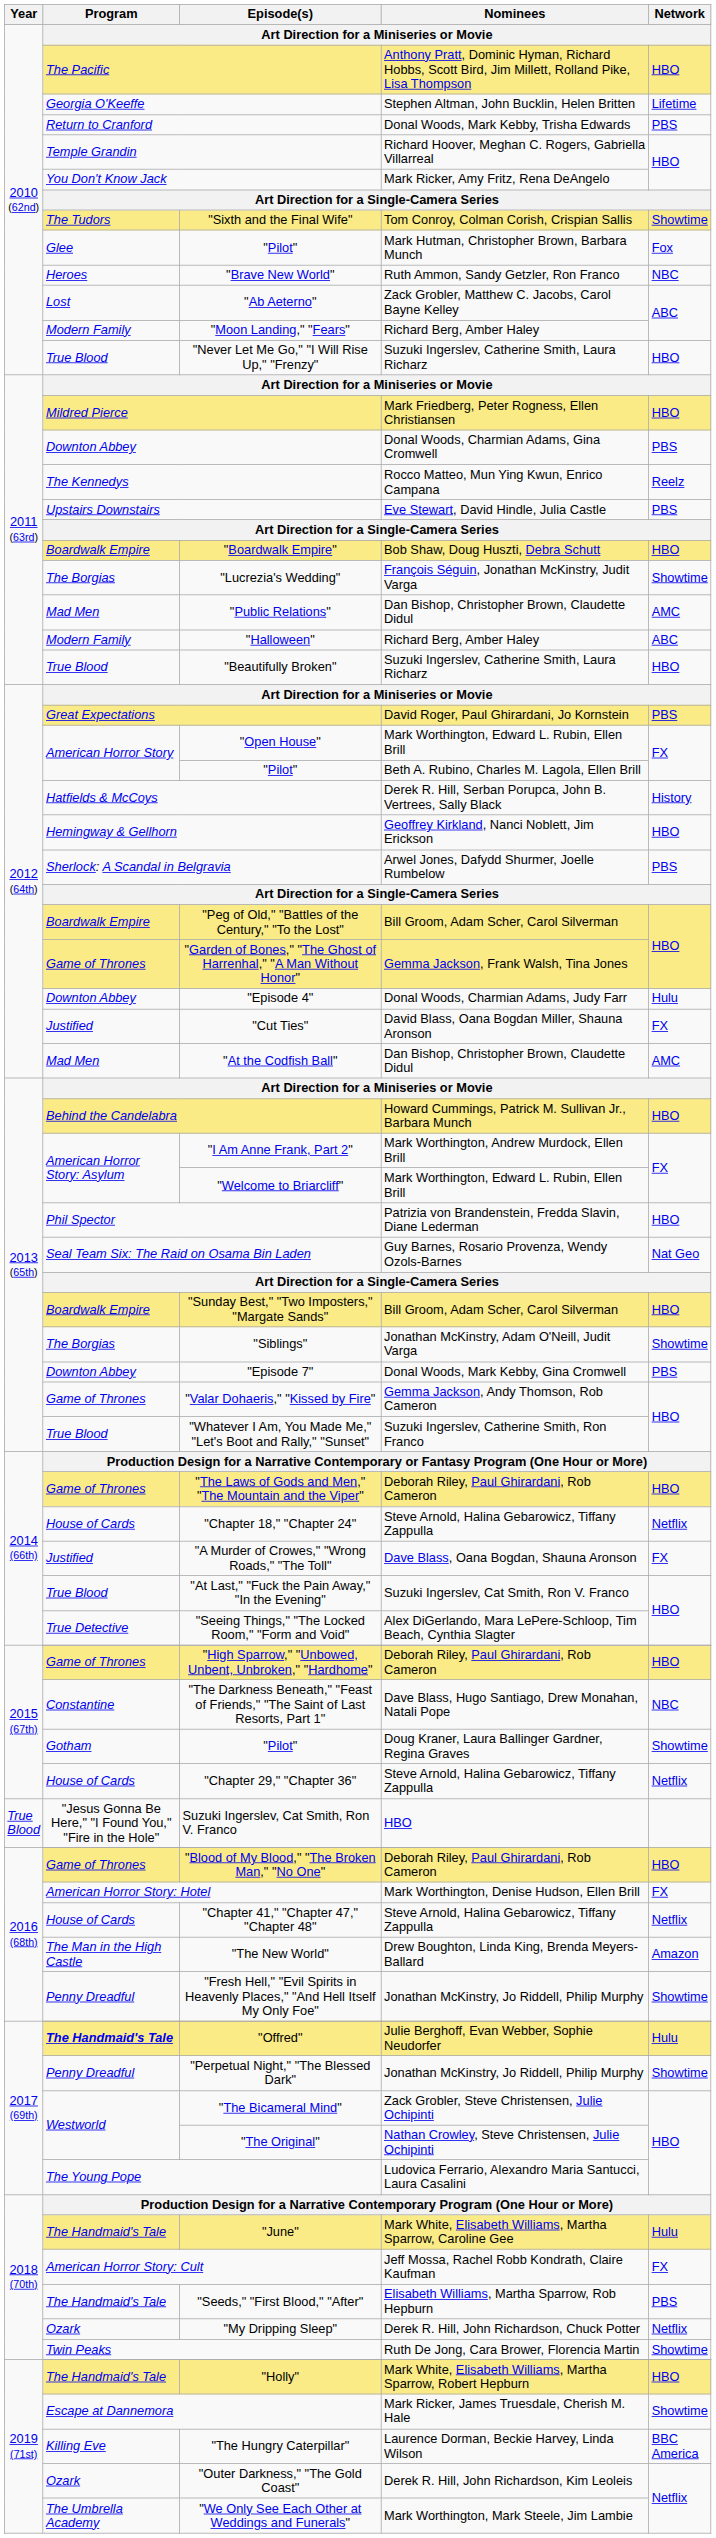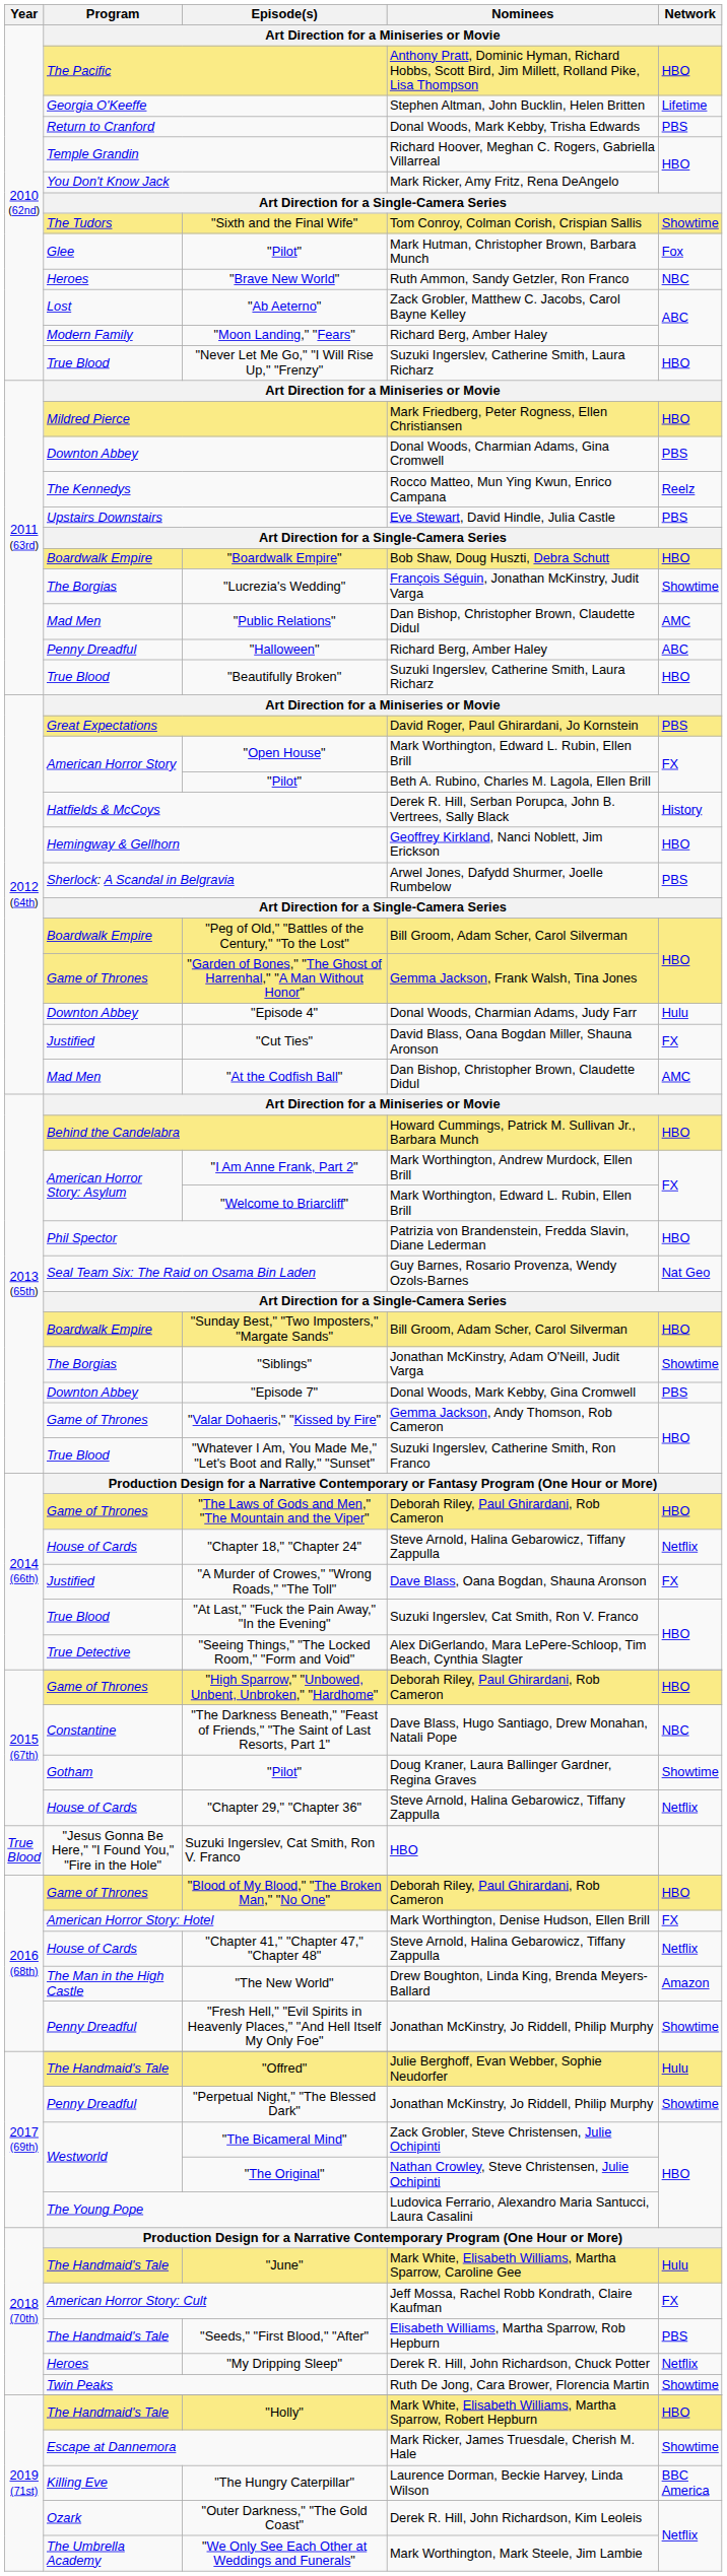 <table class="wikitable" style="width:100%">
 <tr bgcolor="#bebebe">
 <th width="5%">Year</th>
 <th width="20%">Program</th>
 <th width="30%">Episode(s)</th>
 <th width="40%">Nominees</th>
 <th width="5%">Network</th>
 </tr>
 <tr>
 <td rowspan=13 style="text-align:center"><a href='#'>2010</a><br><small>(<a href='#'>62nd</a>)</small></td>
 <th colspan="4">Art Direction for a Miniseries or Movie</th>
 </tr>
 <tr style="background:#FAEB86">
 <td colspan=2><em><a href='#'>The Pacific</a></em></td>
 <td><a href='#'>Anthony Pratt</a>, Dominic Hyman, Richard Hobbs, Scott Bird, Jim Millett, Rolland Pike, <a href='#'>Lisa Thompson</a></td>
 <td><a href='#'>HBO</a></td>
 </tr>
 <tr>
 <td colspan=2><em><a href='#'>Georgia O'Keeffe</a></em></td>
 <td>Stephen Altman, John Bucklin, Helen Britten</td>
 <td><a href='#'>Lifetime</a></td>
 </tr>
 <tr>
 <td colspan=2><em><a href='#'>Return to Cranford</a></em></td>
 <td>Donal Woods, Mark Kebby, Trisha Edwards</td>
 <td><a href='#'>PBS</a></td>
 </tr>
 <tr>
 <td colspan=2><em><a href='#'>Temple Grandin</a></em></td>
 <td>Richard Hoover, Meghan C. Rogers, Gabriella Villarreal</td>
 <td rowspan=2><a href='#'>HBO</a></td>
 </tr>
 <tr>
 <td colspan=2><em><a href='#'>You Don't Know Jack</a></em></td>
 <td>Mark Ricker, Amy Fritz, Rena DeAngelo</td>
 </tr>
 <tr>
 <th colspan="4">Art Direction for a Single-Camera Series</th>
 </tr>
 <tr style="background:#FAEB86">
 <td><em><a href='#'>The Tudors</a></em></td>
 <td align=center>"Sixth and the Final Wife"</td>
 <td>Tom Conroy, Colman Corish, Crispian Sallis</td>
 <td><a href='#'>Showtime</a></td>
 </tr>
 <tr>
 <td><em><a href='#'>Glee</a></em></td>
 <td align=center>"<a href='#'>Pilot</a>"</td>
 <td>Mark Hutman, Christopher Brown, Barbara Munch</td>
 <td><a href='#'>Fox</a></td>
 </tr>
 <tr>
 <td><em><a href='#'>Heroes</a></em></td>
 <td align=center>"<a href='#'>Brave New World</a>"</td>
 <td>Ruth Ammon, Sandy Getzler, Ron Franco</td>
 <td><a href='#'>NBC</a></td>
 </tr>
 <tr>
 <td><em><a href='#'>Lost</a></em></td>
 <td align=center>"<a href='#'>Ab Aeterno</a>"</td>
 <td>Zack Grobler, Matthew C. Jacobs, Carol Bayne Kelley</td>
 <td rowspan=2><a href='#'>ABC</a></td>
 </tr>
 <tr>
 <td><em><a href='#'>Modern Family</a></em></td>
 <td align=center>"<a href='#'>Moon Landing</a>," "<a href='#'>Fears</a>"</td>
 <td>Richard Berg, Amber Haley</td>
 </tr>
 <tr>
 <td><em><a href='#'>True Blood</a></em></td>
 <td align=center>"Never Let Me Go," "I Will Rise Up," "Frenzy"</td>
 <td>Suzuki Ingerslev, Catherine Smith, Laura Richarz</td>
 <td><a href='#'>HBO</a></td>
 </tr>
 <tr>
 <td rowspan=11 style="text-align:center"><a href='#'>2011</a><br><small>(<a href='#'>63rd</a>)</small></td>
 <th colspan="4">Art Direction for a Miniseries or Movie</th>
 </tr>
 <tr style="background:#FAEB86">
 <td colspan=2><em><a href='#'>Mildred Pierce</a></em></td>
 <td>Mark Friedberg, Peter Rogness, Ellen Christiansen</td>
 <td><a href='#'>HBO</a></td>
 </tr>
 <tr>
 <td colspan=2><em><a href='#'>Downton Abbey</a></em></td>
 <td>Donal Woods, Charmian Adams, Gina Cromwell</td>
 <td><a href='#'>PBS</a></td>
 </tr>
 <tr>
 <td colspan=2><em><a href='#'>The Kennedys</a></em></td>
 <td>Rocco Matteo, Mun Ying Kwun, Enrico Campana</td>
 <td><a href='#'>Reelz</a></td>
 </tr>
 <tr>
 <td colspan=2><em><a href='#'>Upstairs Downstairs</a></em></td>
 <td><a href='#'>Eve Stewart</a>, David Hindle, Julia Castle</td>
 <td><a href='#'>PBS</a></td>
 </tr>
 <tr>
 <th colspan="4">Art Direction for a Single-Camera Series</th>
 </tr>
 <tr style="background:#FAEB86">
 <td><em><a href='#'>Boardwalk Empire</a></em></td>
 <td align=center>"<a href='#'>Boardwalk Empire</a>"</td>
 <td>Bob Shaw, Doug Huszti, <a href='#'>Debra Schutt</a></td>
 <td><a href='#'>HBO</a></td>
 </tr>
 <tr>
 <td><em><a href='#'>The Borgias</a></em></td>
 <td align=center>"Lucrezia's Wedding"</td>
 <td><a href='#'>François Séguin</a>, Jonathan McKinstry, Judit Varga</td>
 <td><a href='#'>Showtime</a></td>
 </tr>
 <tr>
 <td><em><a href='#'>Mad Men</a></em></td>
 <td align=center>"<a href='#'>Public Relations</a>"</td>
 <td>Dan Bishop, Christopher Brown, Claudette Didul</td>
 <td><a href='#'>AMC</a></td>
 </tr>
 <tr>
-<td><em><a href='#'>Modern Family</a></em></td>
+<td><em><a href='#'>Penny Dreadful</a></em></td>
 <td align=center>"<a href='#'>Halloween</a>"</td>
 <td>Richard Berg, Amber Haley</td>
 <td><a href='#'>ABC</a></td>
 </tr>
 <tr>
 <td><em><a href='#'>True Blood</a></em></td>
 <td align=center>"Beautifully Broken"</td>
 <td>Suzuki Ingerslev, Catherine Smith, Laura Richarz</td>
 <td><a href='#'>HBO</a></td>
 </tr>
 <tr>
 <td rowspan=13 style="text-align:center"><a href='#'>2012</a><br><small>(<a href='#'>64th</a>)</small></td>
 <th colspan="4">Art Direction for a Miniseries or Movie</th>
 </tr>
 <tr style="background:#FAEB86">
 <td colspan=2><em><a href='#'>Great Expectations</a></em></td>
 <td>David Roger, Paul Ghirardani, Jo Kornstein</td>
 <td><a href='#'>PBS</a></td>
 </tr>
 <tr>
 <td rowspan=2><em><a href='#'>American Horror Story</a></em></td>
 <td align=center>"<a href='#'>Open House</a>"</td>
 <td>Mark Worthington, Edward L. Rubin, Ellen Brill</td>
 <td rowspan=2><a href='#'>FX</a></td>
 </tr>
 <tr>
 <td align=center>"<a href='#'>Pilot</a>"</td>
 <td>Beth A. Rubino, Charles M. Lagola, Ellen Brill</td>
 </tr>
 <tr>
 <td colspan=2><em><a href='#'>Hatfields & McCoys</a></em></td>
 <td>Derek R. Hill, Serban Porupca, John B. Vertrees, Sally Black</td>
 <td><a href='#'>History</a></td>
 </tr>
 <tr>
 <td colspan=2><em><a href='#'>Hemingway & Gellhorn</a></em></td>
 <td><a href='#'>Geoffrey Kirkland</a>, Nanci Noblett, Jim Erickson</td>
 <td><a href='#'>HBO</a></td>
 </tr>
 <tr>
 <td colspan=2><em><a href='#'>Sherlock</a>: <a href='#'>A Scandal in Belgravia</a></em></td>
 <td>Arwel Jones, Dafydd Shurmer, Joelle Rumbelow</td>
 <td><a href='#'>PBS</a></td>
 </tr>
 <tr>
 <th colspan="4">Art Direction for a Single-Camera Series</th>
 </tr>
 <tr style="background:#FAEB86">
 <td><em><a href='#'>Boardwalk Empire</a></em></td>
 <td align=center>"Peg of Old," "Battles of the Century," "To the Lost"</td>
 <td>Bill Groom, Adam Scher, Carol Silverman</td>
 <td rowspan=2><a href='#'>HBO</a></td>
 </tr>
 <tr style="background:#FAEB86">
 <td><em><a href='#'>Game of Thrones</a></em></td>
 <td align=center>"<a href='#'>Garden of Bones</a>," "<a href='#'>The Ghost of Harrenhal</a>," "<a href='#'>A Man Without Honor</a>"</td>
 <td><a href='#'>Gemma Jackson</a>, Frank Walsh, Tina Jones</td>
 </tr>
 <tr>
 <td><em><a href='#'>Downton Abbey</a></em></td>
 <td align=center>"Episode 4"</td>
 <td>Donal Woods, Charmian Adams, Judy Farr</td>
 <td><a href='#'>Hulu</a></td>
 </tr>
 <tr>
 <td><em><a href='#'>Justified</a></em></td>
 <td align=center>"Cut Ties"</td>
 <td>David Blass, Oana Bogdan Miller, Shauna Aronson</td>
 <td><a href='#'>FX</a></td>
 </tr>
 <tr>
 <td><em><a href='#'>Mad Men</a></em></td>
 <td align=center>"<a href='#'>At the Codfish Ball</a>"</td>
 <td>Dan Bishop, Christopher Brown, Claudette Didul</td>
 <td><a href='#'>AMC</a></td>
 </tr>
 <tr>
 <td rowspan=12 style="text-align:center"><a href='#'>2013</a><br><small>(<a href='#'>65th</a>)</small></td>
 <th colspan="4">Art Direction for a Miniseries or Movie</th>
 </tr>
 <tr style="background:#FAEB86">
 <td colspan=2><em><a href='#'>Behind the Candelabra</a></em></td>
 <td>Howard Cummings, Patrick M. Sullivan Jr., Barbara Munch</td>
 <td><a href='#'>HBO</a></td>
 </tr>
 <tr>
 <td rowspan=2><em><a href='#'>American Horror Story: Asylum</a></em></td>
 <td align=center>"<a href='#'>I Am Anne Frank, Part 2</a>"</td>
 <td>Mark Worthington, Andrew Murdock, Ellen Brill</td>
 <td rowspan=2><a href='#'>FX</a></td>
 </tr>
 <tr>
 <td align=center>"<a href='#'>Welcome to Briarcliff</a>"</td>
 <td>Mark Worthington, Edward L. Rubin, Ellen Brill</td>
 </tr>
 <tr>
 <td colspan=2><em><a href='#'>Phil Spector</a></em></td>
 <td>Patrizia von Brandenstein, Fredda Slavin, Diane Lederman</td>
 <td><a href='#'>HBO</a></td>
 </tr>
 <tr>
 <td colspan=2><em><a href='#'>Seal Team Six: The Raid on Osama Bin Laden</a></em></td>
 <td>Guy Barnes, Rosario Provenza, Wendy Ozols-Barnes</td>
 <td><a href='#'>Nat Geo</a></td>
 </tr>
 <tr>
 <th colspan="4">Art Direction for a Single-Camera Series</th>
 </tr>
 <tr style="background:#FAEB86">
 <td><em><a href='#'>Boardwalk Empire</a></em></td>
 <td align=center>"Sunday Best," "Two Imposters," "Margate Sands"</td>
 <td>Bill Groom, Adam Scher, Carol Silverman</td>
 <td><a href='#'>HBO</a></td>
 </tr>
 <tr>
 <td><em><a href='#'>The Borgias</a></em></td>
 <td align=center>"Siblings"</td>
 <td>Jonathan McKinstry, Adam O'Neill, Judit Varga</td>
 <td><a href='#'>Showtime</a></td>
 </tr>
 <tr>
 <td><em><a href='#'>Downton Abbey</a></em></td>
 <td align=center>"Episode 7"</td>
 <td>Donal Woods, Mark Kebby, Gina Cromwell</td>
 <td><a href='#'>PBS</a></td>
 </tr>
 <tr>
 <td><em><a href='#'>Game of Thrones</a></em></td>
 <td align=center>"<a href='#'>Valar Dohaeris</a>," "<a href='#'>Kissed by Fire</a>"</td>
 <td><a href='#'>Gemma Jackson</a>, Andy Thomson, Rob Cameron</td>
 <td rowspan=2><a href='#'>HBO</a></td>
 </tr>
 <tr>
 <td><em><a href='#'>True Blood</a></em></td>
 <td align=center>"Whatever I Am, You Made Me," "Let's Boot and Rally," "Sunset"</td>
 <td>Suzuki Ingerslev, Catherine Smith, Ron Franco</td>
 </tr>
 <tr>
 <td rowspan=6 style="text-align:center"><a href='#'>2014</a><br><small><a href='#'>(66th)</a></small><br></td>
 <th colspan="4">Production Design for a Narrative Contemporary or Fantasy Program (One Hour or More)</th>
 </tr>
 <tr style="background:#FAEB86">
 <td><em><a href='#'>Game of Thrones</a></em></td>
 <td align=center>"<a href='#'>The Laws of Gods and Men</a>,"  "<a href='#'>The Mountain and the Viper</a>"</td>
 <td>Deborah Riley, <a href='#'>Paul Ghirardani</a>, Rob Cameron</td>
 <td><a href='#'>HBO</a></td>
 </tr>
 <tr>
 <td><em><a href='#'>House of Cards</a></em></td>
 <td align=center>"Chapter 18," "Chapter 24"</td>
 <td>Steve Arnold, Halina Gebarowicz, Tiffany Zappulla</td>
 <td><a href='#'>Netflix</a></td>
 </tr>
 <tr>
 <td><em><a href='#'> Justified</a></em></td>
 <td align=center>"A Murder of Crowes," "Wrong Roads," "The Toll"</td>
 <td><a href='#'>Dave Blass</a>, Oana Bogdan, Shauna Aronson</td>
 <td><a href='#'>FX</a></td>
 </tr>
 <tr>
 <td><em><a href='#'>True Blood</a></em></td>
 <td align=center>"At Last," "Fuck the Pain Away," "In the Evening"</td>
 <td>Suzuki Ingerslev, Cat Smith, Ron V. Franco</td>
 <td rowspan=2><a href='#'>HBO</a></td>
 </tr>
 <tr>
 <td><em><a href='#'>True Detective</a></em></td>
 <td align=center>"Seeing Things," "The Locked Room," "Form and Void"</td>
 <td>Alex DiGerlando, Mara LePere-Schloop, Tim Beach, Cynthia Slagter</td>
 </tr>
 <tr>
 <td rowspan=6 style="text-align:center"><a href='#'>2015</a><br><small><a href='#'>(67th)</a></small><br></td>
 </tr>
 <tr>
 </tr>
 <tr style="background:#FAEB86">
 <td><em><a href='#'>Game of Thrones</a></em></td>
 <td align=center>"<a href='#'>High Sparrow</a>," "<a href='#'>Unbowed, Unbent, Unbroken</a>," "<a href='#'>Hardhome</a>"</td>
 <td>Deborah Riley, <a href='#'>Paul Ghirardani</a>, Rob Cameron</td>
 <td><a href='#'>HBO</a></td>
 </tr>
 <tr>
 <td><em><a href='#'>Constantine</a></em></td>
 <td align=center>"The Darkness Beneath," "Feast of Friends," "The Saint of Last Resorts, Part 1"</td>
 <td>Dave Blass, Hugo Santiago, Drew Monahan, Natali Pope</td>
 <td><a href='#'>NBC</a></td>
 </tr>
 <tr>
 <td><em><a href='#'>Gotham</a></em></td>
 <td align=center>"<a href='#'>Pilot</a>"</td>
 <td>Doug Kraner, Laura Ballinger Gardner, Regina Graves</td>
 <td><a href='#'>Showtime</a></td>
 </tr>
 <tr>
 <td><em><a href='#'>House of Cards</a></em></td>
 <td align=center>"Chapter 29," "Chapter 36"</td>
 <td>Steve Arnold, Halina Gebarowicz, Tiffany Zappulla</td>
 <td><a href='#'>Netflix</a></td>
 </tr>
 <tr>
 <td><em><a href='#'>True Blood</a></em></td>
 <td align=center>"Jesus Gonna Be Here," "I Found You," "Fire in the Hole"</td>
 <td>Suzuki Ingerslev, Cat Smith, Ron V. Franco</td>
 <td><a href='#'>HBO</a></td>
 </tr>
 <tr>
 <td rowspan=6 style="text-align:center"><a href='#'>2016</a><br><small><a href='#'>(68th)</a></small><br></td>
 </tr>
 <tr style="background:#FAEB86">
 <td><em><a href='#'>Game of Thrones</a></em></td>
 <td align=center>"<a href='#'>Blood of My Blood</a>," "<a href='#'>The Broken Man</a>," "<a href='#'>No One</a>"</td>
 <td>Deborah Riley, <a href='#'>Paul Ghirardani</a>, Rob Cameron</td>
 <td><a href='#'>HBO</a></td>
 </tr>
 <tr>
 <td colspan=2><em><a href='#'>American Horror Story: Hotel</a></em></td>
 <td>Mark Worthington, Denise Hudson, Ellen Brill</td>
 <td><a href='#'>FX</a></td>
 </tr>
 <tr>
 <td><em><a href='#'>House of Cards</a></em></td>
 <td align=center>"Chapter 41," "Chapter 47," "Chapter 48"</td>
 <td>Steve Arnold, Halina Gebarowicz, Tiffany Zappulla</td>
 <td><a href='#'>Netflix</a></td>
 </tr>
 <tr>
 <td><em><a href='#'>The Man in the High Castle</a></em></td>
 <td align=center>"The New World"</td>
 <td>Drew Boughton, Linda King, Brenda Meyers-Ballard</td>
 <td><a href='#'>Amazon</a></td>
 </tr>
 <tr>
 <td><em><a href='#'>Penny Dreadful</a></em></td>
 <td align=center>"Fresh Hell," "Evil Spirits in Heavenly Places," "And Hell Itself My Only Foe"</td>
 <td>Jonathan McKinstry, Jo Riddell, Philip Murphy</td>
 <td><a href='#'>Showtime</a></td>
 </tr>
 <tr>
 <td rowspan=6 style="text-align:center"><a href='#'>2017</a><br><small><a href='#'>(69th)</a></small><br></td>
 </tr>
 <tr style="background:#FAEB86">
-<td><strong><em><a href='#'>The Handmaid's Tale</a></em></strong></td>
+<td><em><a href='#'>The Handmaid's Tale</a></em></td>
 <td align=center>"Offred"</td>
 <td>Julie Berghoff, Evan Webber, Sophie Neudorfer</td>
 <td><a href='#'>Hulu</a></td>
 </tr>
 <tr>
 <td><em><a href='#'>Penny Dreadful</a></em></td>
 <td align=center>"Perpetual Night," "The Blessed Dark"</td>
 <td>Jonathan McKinstry, Jo Riddell, Philip Murphy</td>
 <td><a href='#'>Showtime</a></td>
 </tr>
 <tr>
 <td rowspan=2><em><a href='#'>Westworld</a></em></td>
 <td align=center>"<a href='#'>The Bicameral Mind</a>"</td>
 <td>Zack Grobler, Steve Christensen, <a href='#'>Julie Ochipinti</a></td>
 <td rowspan=3><a href='#'>HBO</a></td>
 </tr>
 <tr>
 <td align=center>"<a href='#'>The Original</a>"</td>
 <td><a href='#'>Nathan Crowley</a>, Steve Christensen, <a href='#'>Julie Ochipinti</a></td>
 </tr>
 <tr>
 <td colspan=2><em><a href='#'>The Young Pope</a></em></td>
 <td>Ludovica Ferrario, Alexandro Maria Santucci, Laura Casalini</td>
 </tr>
 <tr>
 <td rowspan=6 style="text-align:center"><a href='#'>2018</a><br><small><a href='#'>(70th)</a></small><br></td>
 <th colspan="4">Production Design for a Narrative Contemporary Program (One Hour or More)</th>
 </tr>
 <tr style="background:#FAEB86">
 <td><em><a href='#'>The Handmaid's Tale</a></em></td>
 <td align=center>"June"</td>
 <td>Mark White, <a href='#'>Elisabeth Williams</a>, Martha Sparrow, Caroline Gee</td>
 <td><a href='#'>Hulu</a></td>
 </tr>
 <tr>
 <td colspan=2><em><a href='#'>American Horror Story: Cult</a></em></td>
 <td>Jeff Mossa, Rachel Robb Kondrath, Claire Kaufman</td>
 <td><a href='#'>FX</a></td>
 </tr>
 <tr>
 <td><em><a href='#'>The Handmaid's Tale</a></em></td>
 <td align=center>"Seeds," "First Blood," "After"</td>
 <td><a href='#'>Elisabeth Williams</a>, Martha Sparrow, Rob Hepburn</td>
 <td><a href='#'>PBS</a></td>
 </tr>
 <tr>
-<td><em><a href='#'>Ozark</a></em></td>
+<td><em><a href='#'>Heroes</a></em></td>
 <td align=center>"My Dripping Sleep"</td>
 <td>Derek R. Hill, John Richardson, Chuck Potter</td>
 <td><a href='#'>Netflix</a></td>
 </tr>
 <tr>
 <td colspan=2><em><a href='#'>Twin Peaks</a></em></td>
 <td>Ruth De Jong, Cara Brower, Florencia Martin</td>
 <td><a href='#'>Showtime</a></td>
 </tr>
 <tr>
 <td rowspan=6 style="text-align:center"><a href='#'>2019</a><br><small><a href='#'>(71st)</a></small><br></td>
 </tr>
 <tr style="background:#FAEB86">
 <td><em><a href='#'>The Handmaid's Tale</a></em></td>
 <td align=center>"Holly"</td>
 <td>Mark White, <a href='#'>Elisabeth Williams</a>, Martha Sparrow, Robert Hepburn</td>
 <td><a href='#'>HBO</a></td>
 </tr>
 <tr>
 <td colspan=2><em><a href='#'>Escape at Dannemora</a></em></td>
 <td>Mark Ricker, James Truesdale, Cherish M. Hale</td>
 <td><a href='#'>Showtime</a></td>
 </tr>
 <tr>
 <td><em><a href='#'>Killing Eve</a></em></td>
 <td align=center>"The Hungry Caterpillar"</td>
 <td>Laurence Dorman, Beckie Harvey, Linda Wilson</td>
 <td><a href='#'>BBC America</a></td>
 </tr>
 <tr>
 <td><em><a href='#'>Ozark</a></em></td>
 <td align=center>"Outer Darkness," "The Gold Coast"</td>
 <td>Derek R. Hill, John Richardson, Kim Leoleis</td>
 <td rowspan="2"><a href='#'>Netflix</a></td>
 </tr>
 <tr>
 <td><em><a href='#'>The Umbrella Academy</a></em></td>
 <td align=center>"<a href='#'>We Only See Each Other at Weddings and Funerals</a>"</td>
 <td>Mark Worthington, Mark Steele, Jim Lambie</td>
 </tr>
 </table>
